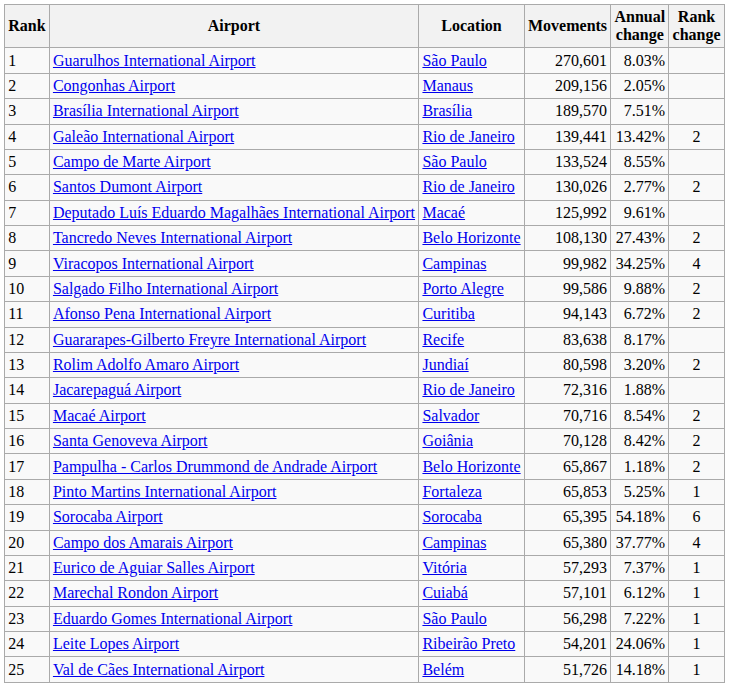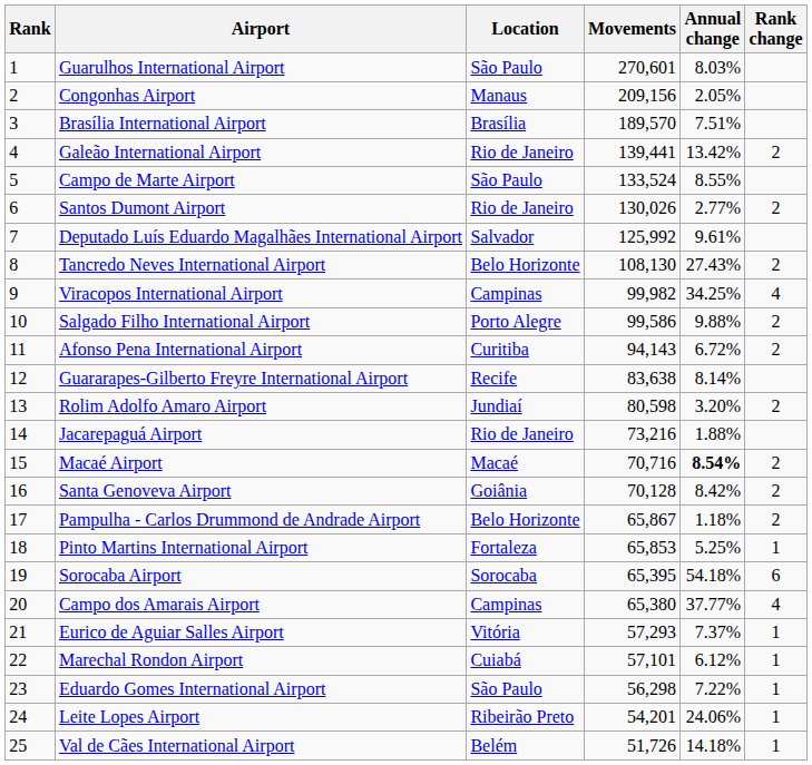 <table class="wikitable sortable">
 <tr>
 <th>Rank</th>
 <th>Airport</th>
 <th>Location</th>
 <th>Movements</th>
 <th>Annual<br>change</th>
 <th>Rank<br>change</th>
 </tr>
 <tr>
 <td>1</td>
 <td><a href='#'>Guarulhos International Airport</a></td>
 <td><a href='#'>São Paulo</a></td>
 <td align="right">270,601</td>
 <td align="right">8.03%</td>
 <td style="text-align:center;"></td>
 </tr>
 <tr>
 <td>2</td>
 <td><a href='#'>Congonhas Airport</a></td>
 <td><a href='#'>Manaus</a></td>
 <td align="right">209,156</td>
 <td align="right">2.05%</td>
 <td style="text-align:center;"></td>
 </tr>
 <tr>
 <td>3</td>
 <td><a href='#'>Brasília International Airport</a></td>
 <td><a href='#'>Brasília</a></td>
 <td align="right">189,570</td>
 <td align="right">7.51%</td>
 <td style="text-align:center;"></td>
 </tr>
 <tr>
 <td>4</td>
 <td><a href='#'>Galeão International Airport</a></td>
 <td><a href='#'>Rio de Janeiro</a></td>
 <td align="right">139,441</td>
 <td align="right">13.42%</td>
 <td style="text-align:center;">2</td>
 </tr>
 <tr>
 <td>5</td>
 <td><a href='#'>Campo de Marte Airport</a></td>
 <td><a href='#'>São Paulo</a></td>
 <td align="right">133,524</td>
 <td align="right">8.55%</td>
 <td style="text-align:center;"></td>
 </tr>
 <tr>
 <td>6</td>
 <td><a href='#'>Santos Dumont Airport</a></td>
 <td><a href='#'>Rio de Janeiro</a></td>
 <td align="right">130,026</td>
 <td align="right">2.77%</td>
 <td style="text-align:center;">2</td>
 </tr>
 <tr>
 <td>7</td>
 <td><a href='#'>Deputado Luís Eduardo Magalhães International Airport</a></td>
-<td><a href='#'>Macaé</a></td>
+<td><a href='#'>Salvador</a></td>
 <td align="right">125,992</td>
 <td align="right">9.61%</td>
 <td style="text-align:center;"></td>
 </tr>
 <tr>
 <td>8</td>
 <td><a href='#'>Tancredo Neves International Airport</a></td>
 <td><a href='#'>Belo Horizonte</a></td>
 <td align="right">108,130</td>
 <td align="right">27.43%</td>
 <td style="text-align:center;">2</td>
 </tr>
 <tr>
 <td>9</td>
 <td><a href='#'>Viracopos International Airport</a></td>
 <td><a href='#'>Campinas</a></td>
 <td align="right">99,982</td>
 <td align="right">34.25%</td>
 <td style="text-align:center;">4</td>
 </tr>
 <tr>
 <td>10</td>
 <td><a href='#'>Salgado Filho International Airport</a></td>
 <td><a href='#'>Porto Alegre</a></td>
 <td align="right">99,586</td>
 <td align="right">9.88%</td>
 <td style="text-align:center;">2</td>
 </tr>
 <tr>
 <td>11</td>
 <td><a href='#'>Afonso Pena International Airport</a></td>
 <td><a href='#'>Curitiba</a></td>
 <td align="right">94,143</td>
 <td align="right">6.72%</td>
 <td style="text-align:center;">2</td>
 </tr>
 <tr>
 <td>12</td>
 <td><a href='#'>Guararapes-Gilberto Freyre International Airport</a></td>
 <td><a href='#'>Recife</a></td>
 <td align="right">83,638</td>
-<td align="right">8.17%</td>
+<td align="right">8.14%</td>
 <td style="text-align:center;"></td>
 </tr>
 <tr>
 <td>13</td>
 <td><a href='#'>Rolim Adolfo Amaro Airport</a></td>
 <td><a href='#'>Jundiaí</a></td>
 <td align="right">80,598</td>
 <td align="right">3.20%</td>
 <td style="text-align:center;">2</td>
 </tr>
 <tr>
 <td>14</td>
 <td><a href='#'>Jacarepaguá Airport</a></td>
 <td><a href='#'>Rio de Janeiro</a></td>
-<td align="right">72,316</td>
+<td align="right">73,216</td>
 <td align="right">1.88%</td>
 <td style="text-align:center;"></td>
 </tr>
 <tr>
 <td>15</td>
 <td><a href='#'>Macaé Airport</a></td>
-<td><a href='#'>Salvador</a></td>
+<td><a href='#'>Macaé</a></td>
 <td align="right">70,716</td>
-<td align="right">8.54%</td>
+<td align="right"><strong>8.54%</strong></td>
 <td style="text-align:center;">2</td>
 </tr>
 <tr>
 <td>16</td>
 <td><a href='#'>Santa Genoveva Airport</a></td>
 <td><a href='#'>Goiânia</a></td>
 <td align="right">70,128</td>
 <td align="right">8.42%</td>
 <td style="text-align:center;">2</td>
 </tr>
 <tr>
 <td>17</td>
 <td><a href='#'>Pampulha - Carlos Drummond de Andrade Airport</a></td>
 <td><a href='#'>Belo Horizonte</a></td>
 <td align="right">65,867</td>
 <td align="right">1.18%</td>
 <td style="text-align:center;">2</td>
 </tr>
 <tr>
 <td>18</td>
 <td><a href='#'>Pinto Martins International Airport</a></td>
 <td><a href='#'>Fortaleza</a></td>
 <td align="right">65,853</td>
 <td align="right">5.25%</td>
 <td style="text-align:center;">1</td>
 </tr>
 <tr>
 <td>19</td>
 <td><a href='#'>Sorocaba Airport</a></td>
 <td><a href='#'>Sorocaba</a></td>
 <td align="right">65,395</td>
 <td align="right">54.18%</td>
 <td style="text-align:center;">6</td>
 </tr>
 <tr>
 <td>20</td>
 <td><a href='#'>Campo dos Amarais Airport</a></td>
 <td><a href='#'>Campinas</a></td>
 <td align="right">65,380</td>
 <td align="right">37.77%</td>
 <td style="text-align:center;">4</td>
 </tr>
 <tr>
 <td>21</td>
 <td><a href='#'>Eurico de Aguiar Salles Airport</a></td>
 <td><a href='#'>Vitória</a></td>
 <td align="right">57,293</td>
 <td align="right">7.37%</td>
 <td style="text-align:center;">1</td>
 </tr>
 <tr>
 <td>22</td>
 <td><a href='#'>Marechal Rondon Airport</a></td>
 <td><a href='#'>Cuiabá</a></td>
 <td align="right">57,101</td>
 <td align="right">6.12%</td>
 <td style="text-align:center;">1</td>
 </tr>
 <tr>
 <td>23</td>
 <td><a href='#'>Eduardo Gomes International Airport</a></td>
 <td><a href='#'>São Paulo</a></td>
 <td align="right">56,298</td>
 <td align="right">7.22%</td>
 <td style="text-align:center;">1</td>
 </tr>
 <tr>
 <td>24</td>
 <td><a href='#'>Leite Lopes Airport</a></td>
 <td><a href='#'>Ribeirão Preto</a></td>
 <td align="right">54,201</td>
 <td align="right">24.06%</td>
 <td style="text-align:center;">1</td>
 </tr>
 <tr>
 <td>25</td>
 <td><a href='#'>Val de Cães International Airport</a></td>
 <td><a href='#'>Belém</a></td>
 <td align="right">51,726</td>
 <td align="right">14.18%</td>
 <td style="text-align:center;">1</td>
 </tr>
 </table>
